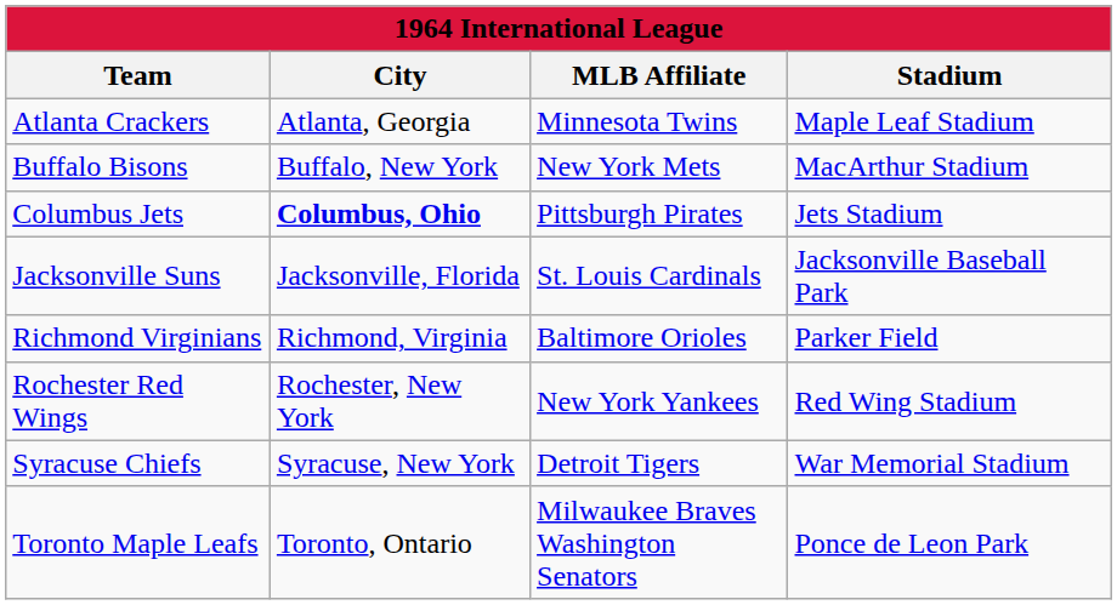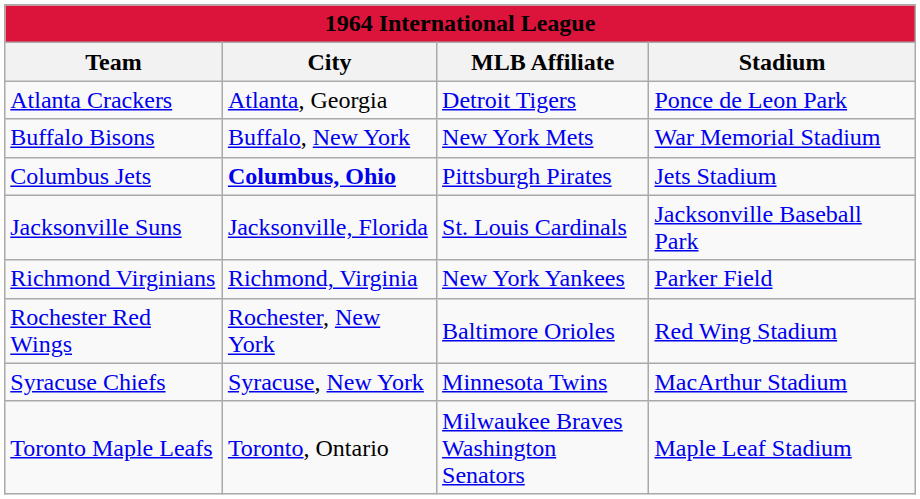 <table class="wikitable" style="width:auto">
 <tr>
 <td bgcolor="#DC143C" align="center" colspan="7"><strong><span>1964 International League</span></strong></td>
 </tr>
 <tr>
 <th>Team</th>
 <th>City</th>
 <th>MLB Affiliate</th>
 <th>Stadium</th>
 </tr>
 <tr>
 <td><a href='#'>Atlanta Crackers</a></td>
 <td><a href='#'>Atlanta</a>, Georgia</td>
-<td><a href='#'>Minnesota Twins</a></td>
-<td><a href='#'>Maple Leaf Stadium</a></td>
+<td><a href='#'>Detroit Tigers</a></td>
+<td><a href='#'>Ponce de Leon Park</a></td>
 </tr>
 <tr>
 <td><a href='#'>Buffalo Bisons</a></td>
 <td><a href='#'>Buffalo</a>, <a href='#'>New York</a></td>
 <td><a href='#'>New York Mets</a></td>
-<td><a href='#'>MacArthur Stadium</a></td>
+<td><a href='#'>War Memorial Stadium</a></td>
 </tr>
 <tr>
 <td><a href='#'>Columbus Jets</a></td>
 <td><strong><a href='#'>Columbus, Ohio</a></strong></td>
 <td><a href='#'>Pittsburgh Pirates</a></td>
 <td><a href='#'>Jets Stadium</a></td>
 </tr>
 <tr>
 <td><a href='#'>Jacksonville Suns</a></td>
 <td><a href='#'>Jacksonville, Florida</a></td>
 <td><a href='#'>St. Louis Cardinals</a></td>
 <td><a href='#'>Jacksonville Baseball Park</a></td>
 </tr>
 <tr>
 <td><a href='#'>Richmond Virginians</a></td>
 <td><a href='#'>Richmond, Virginia</a></td>
-<td><a href='#'>Baltimore Orioles</a></td>
+<td><a href='#'>New York Yankees</a></td>
 <td><a href='#'>Parker Field</a></td>
 </tr>
 <tr>
 <td><a href='#'>Rochester Red Wings</a></td>
 <td><a href='#'>Rochester</a>, <a href='#'>New York</a></td>
-<td><a href='#'>New York Yankees</a></td>
+<td><a href='#'>Baltimore Orioles</a></td>
 <td><a href='#'>Red Wing Stadium</a></td>
 </tr>
 <tr>
 <td><a href='#'>Syracuse Chiefs</a></td>
 <td><a href='#'>Syracuse</a>, <a href='#'>New York</a></td>
-<td><a href='#'>Detroit Tigers</a></td>
-<td><a href='#'>War Memorial Stadium</a></td>
+<td><a href='#'>Minnesota Twins</a></td>
+<td><a href='#'>MacArthur Stadium</a></td>
 </tr>
 <tr>
 <td><a href='#'>Toronto Maple Leafs</a></td>
 <td><a href='#'>Toronto</a>, Ontario</td>
 <td><a href='#'>Milwaukee Braves</a> <br> <a href='#'>Washington Senators</a></td>
-<td><a href='#'>Ponce de Leon Park</a></td>
+<td><a href='#'>Maple Leaf Stadium</a></td>
 </tr>
 </table>
